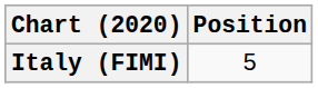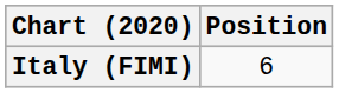 <table class="wikitable plainrowheaders" style="text-align:center;">
 <tr>
 <th>Chart (2020)</th>
 <th>Position</th>
 </tr>
 <tr>
 <th scope="row">Italy (FIMI)</th>
-<td>5</td>
+<td>6</td>
 </tr>
 </table>
